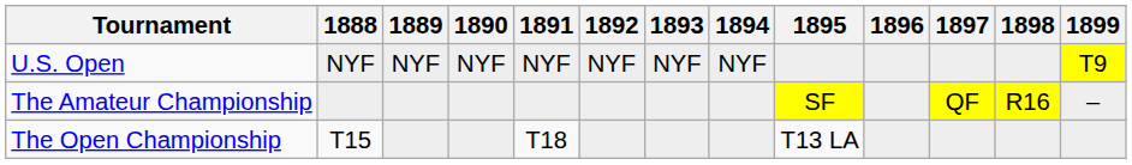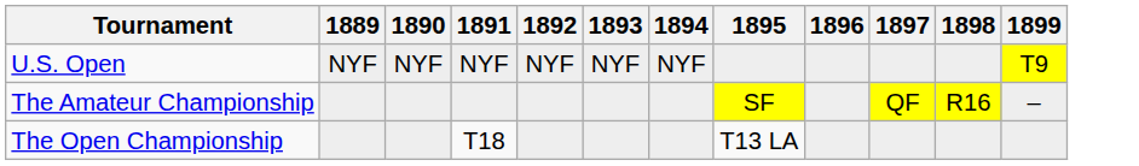 <table class="wikitable" style="font-size:95%;text-align:center;">
 <tr>
 <th>Tournament</th>
-<th>1888</th>
 <th>1889</th>
 <th>1890</th>
 <th>1891</th>
 <th>1892</th>
 <th>1893</th>
 <th>1894</th>
 <th>1895</th>
 <th>1896</th>
 <th>1897</th>
 <th>1898</th>
 <th>1899</th>
 </tr>
 <tr>
 <td align=left><a href='#'>U.S. Open</a></td>
 <td style="background:#eeeeee;">NYF</td>
 <td style="background:#eeeeee;">NYF</td>
 <td style="background:#eeeeee;">NYF</td>
 <td style="background:#eeeeee;">NYF</td>
 <td style="background:#eeeeee;">NYF</td>
 <td style="background:#eeeeee;">NYF</td>
-<td style="background:#eeeeee;">NYF</td>
 <td style="background:#eeeeee;"></td>
 <td style="background:#eeeeee;"></td>
 <td style="background:#eeeeee;"></td>
 <td style="background:#eeeeee;"></td>
 <td style="background:yellow;">T9</td>
 </tr>
 <tr>
 <td align=left><a href='#'>The Amateur Championship</a></td>
 <td style="background:#eeeeee;"></td>
 <td style="background:#eeeeee;"></td>
 <td style="background:#eeeeee;"></td>
 <td style="background:#eeeeee;"></td>
 <td style="background:#eeeeee;"></td>
 <td style="background:#eeeeee;"></td>
-<td style="background:#eeeeee;"></td>
 <td style="background:yellow;">SF</td>
 <td style="background:#eeeeee;"></td>
 <td style="background:yellow;">QF</td>
 <td style="background:yellow;">R16</td>
 <td style="background:#eeeeee;">–</td>
 </tr>
 <tr>
 <td align=left><a href='#'>The Open Championship</a></td>
-<td>T15</td>
 <td style="background:#eeeeee;"></td>
 <td style="background:#eeeeee;"></td>
 <td>T18</td>
 <td style="background:#eeeeee;"></td>
 <td style="background:#eeeeee;"></td>
 <td style="background:#eeeeee;"></td>
 <td>T13 <span>LA</span></td>
 <td style="background:#eeeeee;"></td>
 <td style="background:#eeeeee;"></td>
 <td style="background:#eeeeee;"></td>
 <td style="background:#eeeeee;"></td>
 </tr>
 </table>
